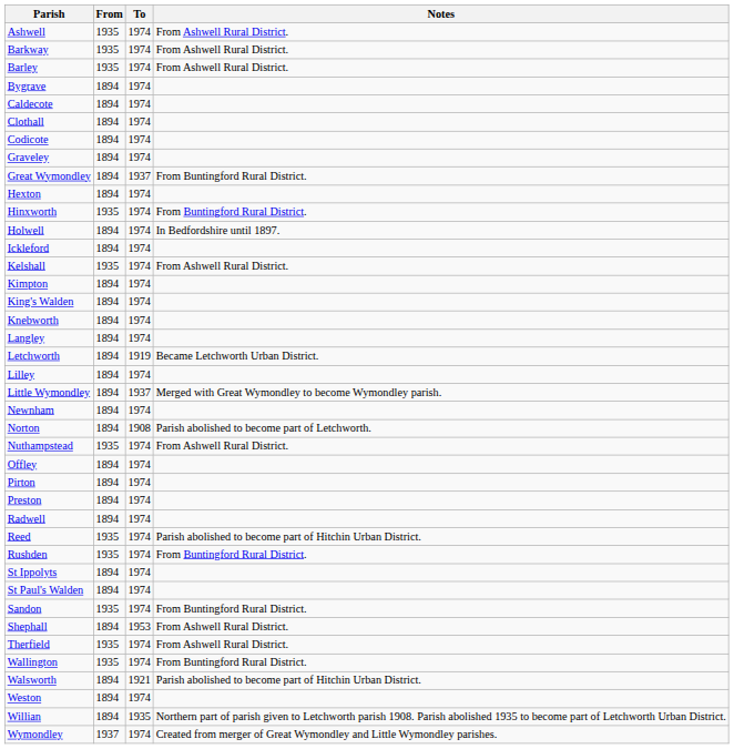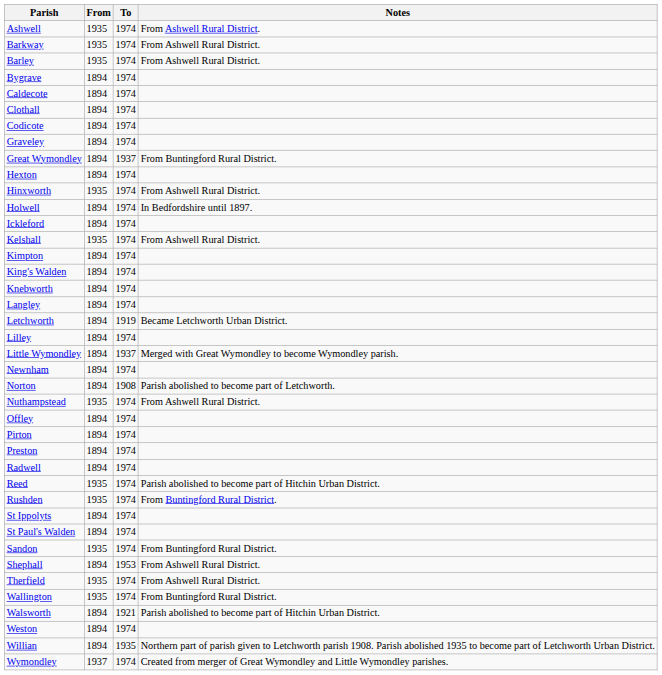 <table class="wikitable sortable">
 <tr>
 <th>Parish</th>
 <th>From</th>
 <th>To</th>
 <th class="unsortable">Notes</th>
 </tr>
 <tr>
 <td><a href='#'>Ashwell</a></td>
 <td>1935</td>
 <td>1974</td>
 <td>From <a href='#'>Ashwell Rural District</a>.</td>
 </tr>
 <tr>
 <td><a href='#'>Barkway</a></td>
 <td>1935</td>
 <td>1974</td>
 <td>From Ashwell Rural District.</td>
 </tr>
 <tr>
 <td><a href='#'>Barley</a></td>
 <td>1935</td>
 <td>1974</td>
 <td>From Ashwell Rural District.</td>
 </tr>
 <tr>
 <td><a href='#'>Bygrave</a></td>
 <td>1894</td>
 <td>1974</td>
 <td></td>
 </tr>
 <tr>
 <td><a href='#'>Caldecote</a></td>
 <td>1894</td>
 <td>1974</td>
 <td></td>
 </tr>
 <tr>
 <td><a href='#'>Clothall</a></td>
 <td>1894</td>
 <td>1974</td>
 <td></td>
 </tr>
 <tr>
 <td><a href='#'>Codicote</a></td>
 <td>1894</td>
 <td>1974</td>
 <td></td>
 </tr>
 <tr>
 <td><a href='#'>Graveley</a></td>
 <td>1894</td>
 <td>1974</td>
 <td></td>
 </tr>
 <tr>
 <td><a href='#'>Great Wymondley</a></td>
 <td>1894</td>
 <td>1937</td>
 <td>From Buntingford Rural District.</td>
 </tr>
 <tr>
 <td><a href='#'>Hexton</a></td>
 <td>1894</td>
 <td>1974</td>
 <td></td>
 </tr>
 <tr>
 <td><a href='#'>Hinxworth</a></td>
 <td>1935</td>
 <td>1974</td>
-<td>From <a href='#'>Buntingford Rural District</a>.</td>
+<td>From Ashwell Rural District.</td>
 </tr>
 <tr>
 <td><a href='#'>Holwell</a></td>
 <td>1894</td>
 <td>1974</td>
 <td>In Bedfordshire until 1897.</td>
 </tr>
 <tr>
 <td><a href='#'>Ickleford</a></td>
 <td>1894</td>
 <td>1974</td>
 <td></td>
 </tr>
 <tr>
 <td><a href='#'>Kelshall</a></td>
 <td>1935</td>
 <td>1974</td>
 <td>From Ashwell Rural District.</td>
 </tr>
 <tr>
 <td><a href='#'>Kimpton</a></td>
 <td>1894</td>
 <td>1974</td>
 <td></td>
 </tr>
 <tr>
 <td><a href='#'>King's Walden</a></td>
 <td>1894</td>
 <td>1974</td>
 <td></td>
 </tr>
 <tr>
 <td><a href='#'>Knebworth</a></td>
 <td>1894</td>
 <td>1974</td>
 <td></td>
 </tr>
 <tr>
 <td><a href='#'>Langley</a></td>
 <td>1894</td>
 <td>1974</td>
 <td></td>
 </tr>
 <tr>
 <td><a href='#'>Letchworth</a></td>
 <td>1894</td>
 <td>1919</td>
 <td>Became Letchworth Urban District.</td>
 </tr>
 <tr>
 <td><a href='#'>Lilley</a></td>
 <td>1894</td>
 <td>1974</td>
 <td></td>
 </tr>
 <tr>
 <td><a href='#'>Little Wymondley</a></td>
 <td>1894</td>
 <td>1937</td>
 <td>Merged with Great Wymondley to become Wymondley parish.</td>
 </tr>
 <tr>
 <td><a href='#'>Newnham</a></td>
 <td>1894</td>
 <td>1974</td>
 <td></td>
 </tr>
 <tr>
 <td><a href='#'>Norton</a></td>
 <td>1894</td>
 <td>1908</td>
 <td>Parish abolished to become part of Letchworth.</td>
 </tr>
 <tr>
 <td><a href='#'>Nuthampstead</a></td>
 <td>1935</td>
 <td>1974</td>
 <td>From Ashwell Rural District.</td>
 </tr>
 <tr>
 <td><a href='#'>Offley</a></td>
 <td>1894</td>
 <td>1974</td>
 <td></td>
 </tr>
 <tr>
 <td><a href='#'>Pirton</a></td>
 <td>1894</td>
 <td>1974</td>
 <td></td>
 </tr>
 <tr>
 <td><a href='#'>Preston</a></td>
 <td>1894</td>
 <td>1974</td>
 <td></td>
 </tr>
 <tr>
 <td><a href='#'>Radwell</a></td>
 <td>1894</td>
 <td>1974</td>
 <td></td>
 </tr>
 <tr>
 <td><a href='#'>Reed</a></td>
 <td>1935</td>
 <td>1974</td>
 <td>Parish abolished to become part of Hitchin Urban District.</td>
 </tr>
 <tr>
 <td><a href='#'>Rushden</a></td>
 <td>1935</td>
 <td>1974</td>
 <td>From <a href='#'>Buntingford Rural District</a>.</td>
 </tr>
 <tr>
 <td><a href='#'>St Ippolyts</a></td>
 <td>1894</td>
 <td>1974</td>
 <td></td>
 </tr>
 <tr>
 <td><a href='#'>St Paul's Walden</a></td>
 <td>1894</td>
 <td>1974</td>
 <td></td>
 </tr>
 <tr>
 <td><a href='#'>Sandon</a></td>
 <td>1935</td>
 <td>1974</td>
 <td>From Buntingford Rural District.</td>
 </tr>
 <tr>
 <td><a href='#'>Shephall</a></td>
 <td>1894</td>
 <td>1953</td>
 <td>From Ashwell Rural District.</td>
 </tr>
 <tr>
 <td><a href='#'>Therfield</a></td>
 <td>1935</td>
 <td>1974</td>
 <td>From Ashwell Rural District.</td>
 </tr>
 <tr>
 <td><a href='#'>Wallington</a></td>
 <td>1935</td>
 <td>1974</td>
 <td>From Buntingford Rural District.</td>
 </tr>
 <tr>
 <td><a href='#'>Walsworth</a></td>
 <td>1894</td>
 <td>1921</td>
 <td>Parish abolished to become part of Hitchin Urban District.</td>
 </tr>
 <tr>
 <td><a href='#'>Weston</a></td>
 <td>1894</td>
 <td>1974</td>
 <td></td>
 </tr>
 <tr>
 <td><a href='#'>Willian</a></td>
 <td>1894</td>
 <td>1935</td>
 <td>Northern part of parish given to Letchworth parish 1908. Parish abolished 1935 to become part of Letchworth Urban District.</td>
 </tr>
 <tr>
 <td><a href='#'>Wymondley</a></td>
 <td>1937</td>
 <td>1974</td>
 <td>Created from merger of Great Wymondley and Little Wymondley parishes.</td>
 </tr>
 </table>
